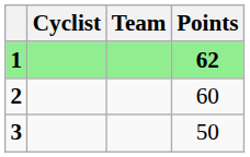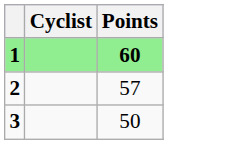 <table class="wikitable">
 <tr style="background:#ccccff;">
 <th></th>
 <th>Cyclist</th>
-<th>Team</th>
 <th>Points</th>
 </tr>
 <tr bgcolor="lightgreen">
 <td><strong>1</strong></td>
 <td><strong></strong></td>
-<td><strong></strong></td>
-<td align="center"><strong>62</strong></td>
+<td align="center"><strong>60</strong></td>
 </tr>
 <tr>
 <td><strong>2</strong></td>
 <td></td>
-<td></td>
-<td align="center">60</td>
+<td align="center">57</td>
 </tr>
 <tr>
 <td><strong>3</strong></td>
 <td></td>
-<td></td>
 <td align="center">50</td>
 </tr>
 </table>
